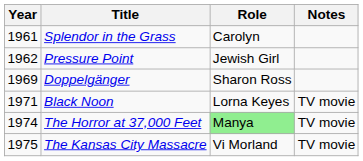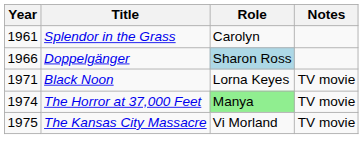 <table class="wikitable">
 <tr>
 <th>Year</th>
 <th>Title</th>
 <th>Role</th>
 <th>Notes</th>
 </tr>
 <tr>
 <td>1961</td>
 <td><em><a href='#'>Splendor in the Grass</a></em></td>
 <td>Carolyn</td>
 <td></td>
 </tr>
 <tr>
-<td>1962</td>
-<td><em><a href='#'>Pressure Point</a></em></td>
-<td>Jewish Girl</td>
-<td></td>
-</tr>
-<tr>
-<td>1969</td>
+<td>1966</td>
 <td><em><a href='#'>Doppelgänger</a></em></td>
-<td>Sharon Ross</td>
+<td style="background: lightblue;">Sharon Ross</td>
 <td></td>
 </tr>
 <tr>
 <td>1971</td>
 <td><em><a href='#'>Black Noon</a></em></td>
 <td>Lorna Keyes</td>
 <td>TV movie</td>
 </tr>
 <tr>
 <td>1974</td>
 <td><em><a href='#'>The Horror at 37,000 Feet</a></em></td>
 <td style="background: lightgreen;">Manya</td>
 <td>TV movie</td>
 </tr>
 <tr>
 <td>1975</td>
 <td><em><a href='#'>The Kansas City Massacre</a></em></td>
 <td>Vi Morland</td>
 <td>TV movie</td>
 </tr>
 </table>
